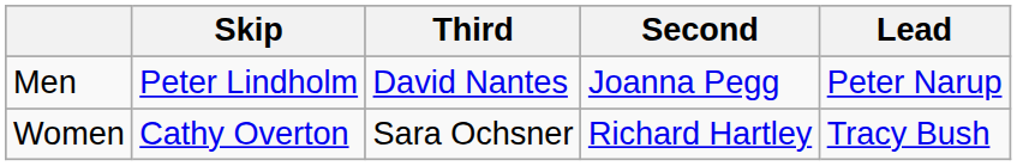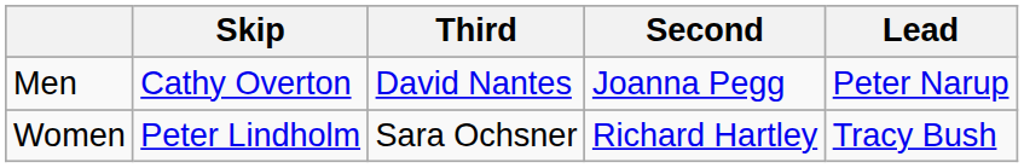 <table class="wikitable">
 <tr>
 <th></th>
 <th>Skip</th>
 <th>Third</th>
 <th>Second</th>
 <th>Lead</th>
 </tr>
 <tr>
 <td>Men</td>
-<td> <a href='#'>Peter Lindholm</a></td>
+<td> <a href='#'>Cathy Overton</a></td>
 <td> <a href='#'>David Nantes</a></td>
 <td> <a href='#'>Joanna Pegg</a></td>
 <td> <a href='#'>Peter Narup</a></td>
 </tr>
 <tr>
 <td>Women</td>
-<td> <a href='#'>Cathy Overton</a></td>
+<td> <a href='#'>Peter Lindholm</a></td>
 <td> Sara Ochsner</td>
 <td> <a href='#'>Richard Hartley</a></td>
 <td> <a href='#'>Tracy Bush</a></td>
 </tr>
 </table>
